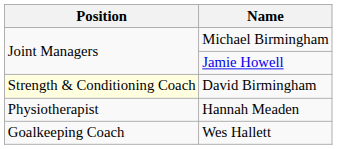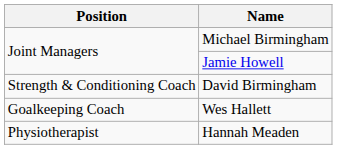 <table class="wikitable">
 <tr>
 <th>Position</th>
 <th>Name</th>
 </tr>
 <tr>
 <td rowspan="2">Joint Managers</td>
 <td>Michael Birmingham</td>
 </tr>
 <tr>
 <td><a href='#'>Jamie Howell</a></td>
 </tr>
 <tr>
-<td style="background: lightyellow;">Strength & Conditioning Coach</td>
+<td>Strength & Conditioning Coach</td>
 <td>David Birmingham</td>
+</tr>
+<tr>
+<td>Goalkeeping Coach</td>
+<td>Wes Hallett</td>
 </tr>
 <tr>
 <td>Physiotherapist</td>
 <td>Hannah Meaden</td>
 </tr>
-<tr>
-<td>Goalkeeping Coach</td>
-<td>Wes Hallett</td>
-</tr>
 </table>
